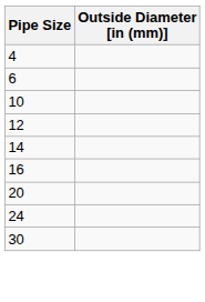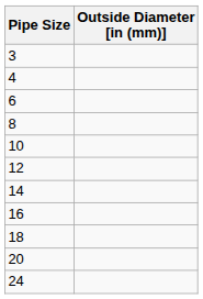 <table class="wikitable" border="1" align="left">
 <tr>
 <th>Pipe Size</th>
 <th>Outside Diameter<br> [in (mm)]</th>
+</tr>
+<tr>
+<td>3</td>
+<td></td>
 </tr>
 <tr>
 <td>4</td>
 <td></td>
 </tr>
 <tr>
 <td>6</td>
+<td></td>
+</tr>
+<tr>
+<td>8</td>
 <td></td>
 </tr>
 <tr>
 <td>10</td>
 <td></td>
 </tr>
 <tr>
 <td>12</td>
 <td></td>
 </tr>
 <tr>
 <td>14</td>
 <td></td>
 </tr>
 <tr>
 <td>16</td>
 <td></td>
 </tr>
 <tr>
+<td>18</td>
+<td></td>
+</tr>
+<tr>
 <td>20</td>
 <td></td>
 </tr>
 <tr>
 <td>24</td>
 <td></td>
 </tr>
-<tr>
-<td>30</td>
-<td></td>
-</tr>
 </table>
